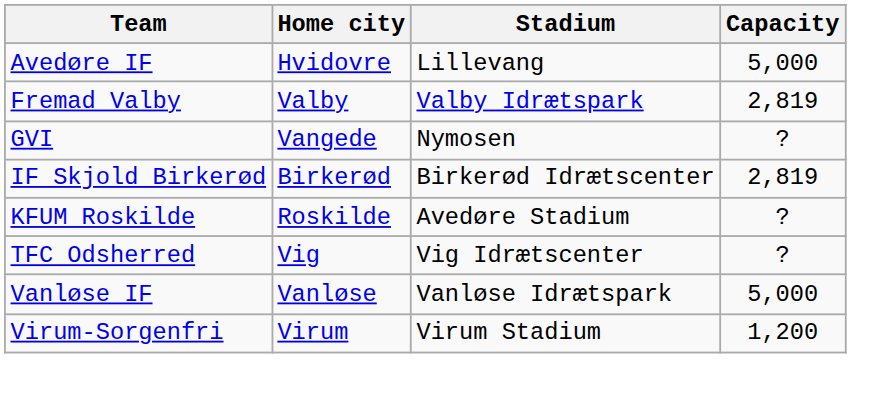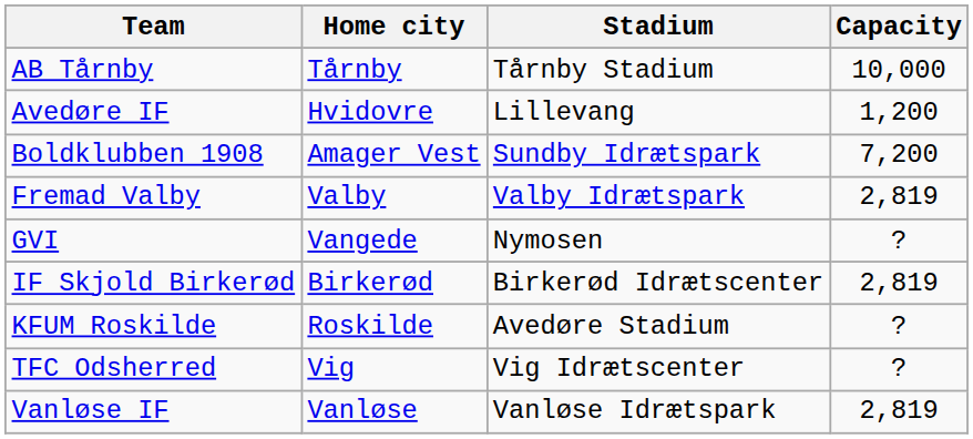 <table class="wikitable sortable">
 <tr>
 <th>Team</th>
 <th>Home city</th>
 <th>Stadium</th>
 <th>Capacity</th>
 </tr>
 <tr>
+<td><a href='#'>AB Tårnby</a></td>
+<td><a href='#'>Tårnby</a></td>
+<td>Tårnby Stadium</td>
+<td align=center>10,000</td>
+</tr>
+<tr>
 <td><a href='#'>Avedøre IF</a></td>
 <td><a href='#'>Hvidovre</a></td>
 <td>Lillevang</td>
-<td align=center>5,000</td>
+<td align=center>1,200</td>
+</tr>
+<tr>
+<td><a href='#'>Boldklubben 1908</a></td>
+<td><a href='#'>Amager Vest</a></td>
+<td><a href='#'>Sundby Idrætspark</a></td>
+<td align=center>7,200</td>
 </tr>
 <tr>
 <td><a href='#'>Fremad Valby</a></td>
 <td><a href='#'>Valby</a></td>
 <td><a href='#'>Valby Idrætspark</a></td>
 <td align=center>2,819</td>
 </tr>
 <tr>
 <td><a href='#'>GVI</a></td>
 <td><a href='#'>Vangede</a></td>
 <td>Nymosen</td>
 <td align=center>?</td>
 </tr>
 <tr>
 <td><a href='#'>IF Skjold Birkerød</a></td>
 <td><a href='#'>Birkerød</a></td>
 <td>Birkerød Idrætscenter</td>
 <td align=center>2,819</td>
 </tr>
 <tr>
 <td><a href='#'>KFUM Roskilde</a></td>
 <td><a href='#'>Roskilde</a></td>
 <td>Avedøre Stadium</td>
 <td align=center>?</td>
 </tr>
 <tr>
 <td><a href='#'>TFC Odsherred</a></td>
 <td><a href='#'>Vig</a></td>
 <td>Vig Idrætscenter</td>
 <td align=center>?</td>
 </tr>
 <tr>
 <td><a href='#'>Vanløse IF</a></td>
 <td><a href='#'>Vanløse</a></td>
 <td>Vanløse Idrætspark</td>
-<td align=center>5,000</td>
-</tr>
-<tr>
-<td><a href='#'>Virum-Sorgenfri</a></td>
-<td><a href='#'>Virum</a></td>
-<td>Virum Stadium</td>
-<td align=center>1,200</td>
+<td align=center>2,819</td>
 </tr>
 </table>
